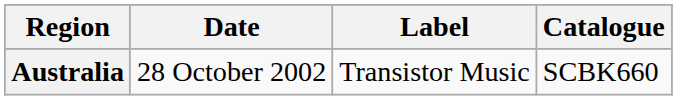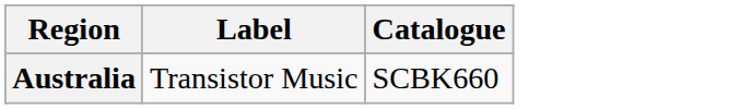 <table class="wikitable plainrowheaders">
 <tr>
 <th>Region</th>
-<th>Date</th>
 <th>Label</th>
 <th>Catalogue</th>
 </tr>
 <tr>
 <th scope="row">Australia</th>
-<td>28 October 2002</td>
 <td>Transistor Music</td>
 <td>SCBK660</td>
 </tr>
 </table>
